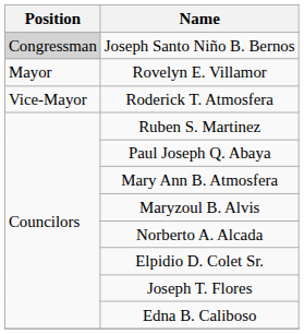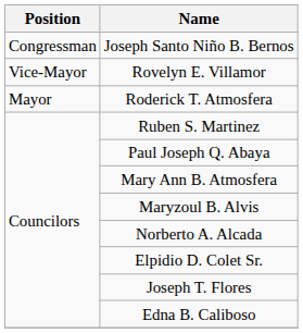 <table class="wikitable" style="line-height:1.20em; font-size:100%;">
 <tr>
 <th>Position</th>
 <th>Name</th>
 </tr>
 <tr>
-<td style="background: lightgrey;">Congressman</td>
+<td>Congressman</td>
 <td style="text-align:center;">Joseph Santo Niño B. Bernos</td>
 </tr>
 <tr>
-<td>Mayor</td>
+<td>Vice-Mayor</td>
 <td style="text-align:center;">Rovelyn E. Villamor</td>
 </tr>
 <tr>
-<td>Vice-Mayor</td>
+<td>Mayor</td>
 <td style="text-align:center;">Roderick T. Atmosfera</td>
 </tr>
 <tr>
 <td rowspan=8>Councilors</td>
 <td style="text-align:center;">Ruben S. Martinez</td>
 </tr>
 <tr>
 <td style="text-align:center;">Paul Joseph Q. Abaya</td>
 </tr>
 <tr>
 <td style="text-align:center;">Mary Ann B. Atmosfera</td>
 </tr>
 <tr>
 <td style="text-align:center;">Maryzoul B. Alvis</td>
 </tr>
 <tr>
 <td style="text-align:center;">Norberto A. Alcada</td>
 </tr>
 <tr>
 <td style="text-align:center;">Elpidio D. Colet Sr.</td>
 </tr>
 <tr>
 <td style="text-align:center;">Joseph T. Flores</td>
 </tr>
 <tr>
 <td style="text-align:center;">Edna B. Caliboso</td>
 </tr>
 <tr>
 </tr>
 </table>
